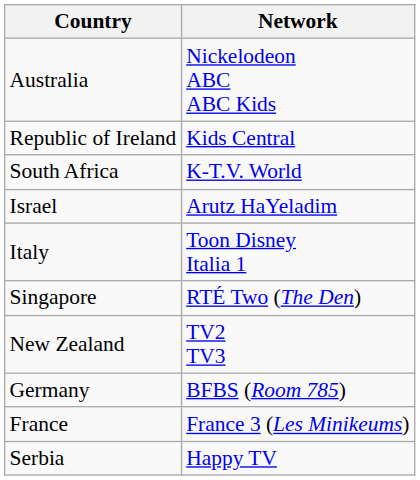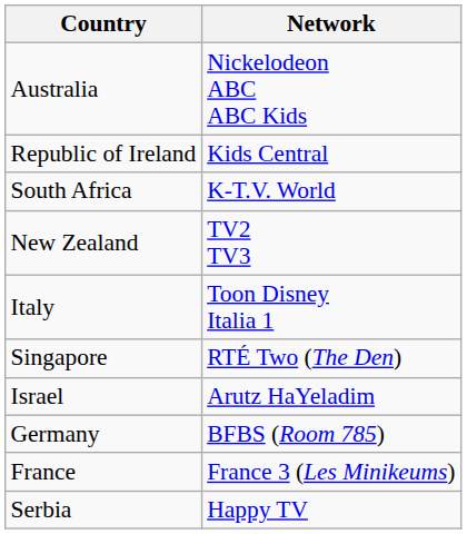 <table class="wikitable">
 <tr>
 <th>Country</th>
 <th>Network</th>
 </tr>
 <tr>
 <td> Australia</td>
 <td><a href='#'>Nickelodeon</a><br><a href='#'>ABC</a><br><a href='#'>ABC Kids</a></td>
 </tr>
 <tr>
 <td> Republic of Ireland</td>
 <td><a href='#'>Kids Central</a></td>
 </tr>
 <tr>
 <td> South Africa</td>
 <td><a href='#'>K-T.V. World</a></td>
 </tr>
 <tr>
-<td> Israel</td>
-<td><a href='#'>Arutz HaYeladim</a></td>
+<td> New Zealand</td>
+<td><a href='#'>TV2</a><br><a href='#'>TV3</a></td>
 </tr>
 <tr>
 <td> Italy</td>
 <td><a href='#'>Toon Disney</a><br><a href='#'>Italia 1</a></td>
 </tr>
 <tr>
 <td> Singapore</td>
 <td><a href='#'>RTÉ Two</a> (<em><a href='#'>The Den</a></em>)</td>
 </tr>
 <tr>
-<td> New Zealand</td>
-<td><a href='#'>TV2</a><br><a href='#'>TV3</a></td>
+<td> Israel</td>
+<td><a href='#'>Arutz HaYeladim</a></td>
 </tr>
 <tr>
 <td> Germany</td>
 <td><a href='#'>BFBS</a> (<em><a href='#'>Room 785</a></em>)</td>
 </tr>
 <tr>
 <td> France</td>
 <td><a href='#'>France 3</a> (<em><a href='#'>Les Minikeums</a></em>)</td>
 </tr>
 <tr>
 <td> Serbia</td>
 <td><a href='#'>Happy TV</a></td>
 </tr>
 </table>
